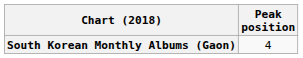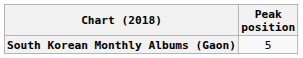 <table class="wikitable plainrowheaders" style="text-align:center">
 <tr>
 <th scope="col">Chart (2018)</th>
 <th scope="col">Peak<br> position</th>
 </tr>
 <tr>
 <th scope="row">South Korean Monthly Albums (Gaon)</th>
-<td>4</td>
+<td>5</td>
 </tr>
 </table>
